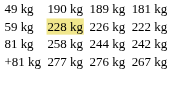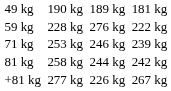 <table>
 <tr>
 <td>49 kg<br></td>
 <td></td>
 <td>190 kg</td>
 <td></td>
 <td>189 kg</td>
 <td></td>
 <td>181 kg</td>
 </tr>
 <tr>
 <td>59 kg<br></td>
 <td></td>
-<td style="background: khaki;">228 kg</td>
+<td>228 kg</td>
 <td></td>
-<td>226 kg</td>
+<td>276 kg</td>
 <td></td>
 <td>222 kg</td>
+</tr>
+<tr>
+<td>71 kg<br></td>
+<td></td>
+<td>253 kg</td>
+<td></td>
+<td>246 kg</td>
+<td></td>
+<td>239 kg</td>
 </tr>
 <tr>
 <td>81 kg<br></td>
 <td></td>
 <td>258 kg</td>
 <td></td>
 <td>244 kg</td>
 <td></td>
 <td>242 kg</td>
 </tr>
 <tr>
 <td>+81 kg<br></td>
 <td></td>
 <td>277 kg</td>
 <td></td>
-<td>276 kg</td>
+<td>226 kg</td>
 <td></td>
 <td>267 kg</td>
 </tr>
 </table>
